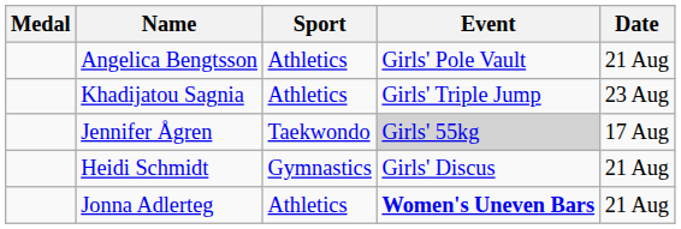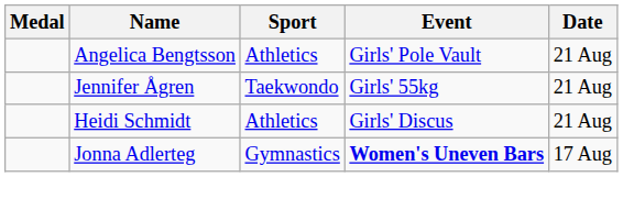 <table class="wikitable sortable" style="font-size:90%">
 <tr>
 <th>Medal</th>
 <th>Name</th>
 <th>Sport</th>
 <th>Event</th>
 <th>Date</th>
 </tr>
 <tr>
 <td></td>
 <td><a href='#'>Angelica Bengtsson</a></td>
 <td><a href='#'>Athletics</a></td>
 <td><a href='#'>Girls' Pole Vault</a></td>
 <td>21 Aug</td>
 </tr>
 <tr>
 <td></td>
-<td><a href='#'>Khadijatou Sagnia</a></td>
-<td><a href='#'>Athletics</a></td>
-<td><a href='#'>Girls' Triple Jump</a></td>
-<td>23 Aug</td>
-</tr>
-<tr>
-<td></td>
 <td><a href='#'>Jennifer Ågren</a></td>
 <td><a href='#'>Taekwondo</a></td>
-<td style="background: lightgrey;"><a href='#'>Girls' 55kg</a></td>
-<td>17 Aug</td>
+<td><a href='#'>Girls' 55kg</a></td>
+<td>21 Aug</td>
 </tr>
 <tr>
 <td></td>
 <td><a href='#'>Heidi Schmidt</a></td>
-<td><a href='#'>Gymnastics</a></td>
+<td><a href='#'>Athletics</a></td>
 <td><a href='#'>Girls' Discus</a></td>
 <td>21 Aug</td>
 </tr>
 <tr>
 <td></td>
 <td><a href='#'>Jonna Adlerteg</a></td>
-<td><a href='#'>Athletics</a></td>
+<td><a href='#'>Gymnastics</a></td>
 <td><strong><a href='#'>Women's Uneven Bars</a></strong></td>
-<td>21 Aug</td>
+<td>17 Aug</td>
 </tr>
 </table>
